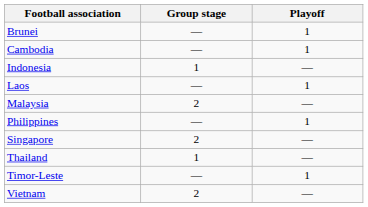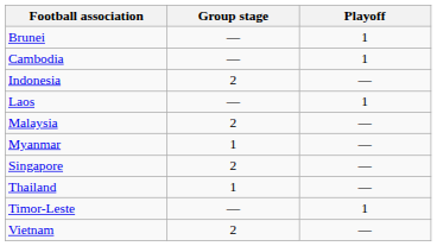 <table class="wikitable" style="table-layout:fixed;width:40%;">
 <tr>
 <th width=25%>Football association</th>
 <th width=20%>Group stage</th>
 <th width=20%>Playoff</th>
 </tr>
 <tr>
 <td> <a href='#'>Brunei</a></td>
 <td align=center>—</td>
 <td align=center>1</td>
 </tr>
 <tr>
 <td> <a href='#'>Cambodia</a></td>
 <td align=center>—</td>
 <td align=center>1</td>
 </tr>
 <tr>
 <td> <a href='#'>Indonesia</a></td>
-<td align=center>1</td>
+<td align=center>2</td>
 <td align=center>—</td>
 </tr>
 <tr>
 <td> <a href='#'>Laos</a></td>
 <td align=center>—</td>
 <td align=center>1</td>
 </tr>
 <tr>
 <td> <a href='#'>Malaysia</a></td>
 <td align=center>2</td>
 <td align=center>—</td>
 </tr>
 <tr>
-<td> <a href='#'>Philippines</a></td>
+<td> <a href='#'>Myanmar</a></td>
+<td align=center>1</td>
 <td align=center>—</td>
-<td align=center>1</td>
 </tr>
 <tr>
 <td> <a href='#'>Singapore</a></td>
 <td align=center>2</td>
 <td align=center>—</td>
 </tr>
 <tr>
 <td> <a href='#'>Thailand</a></td>
 <td align=center>1</td>
 <td align=center>—</td>
 </tr>
 <tr>
 <td> <a href='#'>Timor-Leste</a></td>
 <td align=center>—</td>
 <td align=center>1</td>
 </tr>
 <tr>
 <td> <a href='#'>Vietnam</a></td>
 <td align=center>2</td>
 <td align=center>—</td>
 </tr>
 </table>
